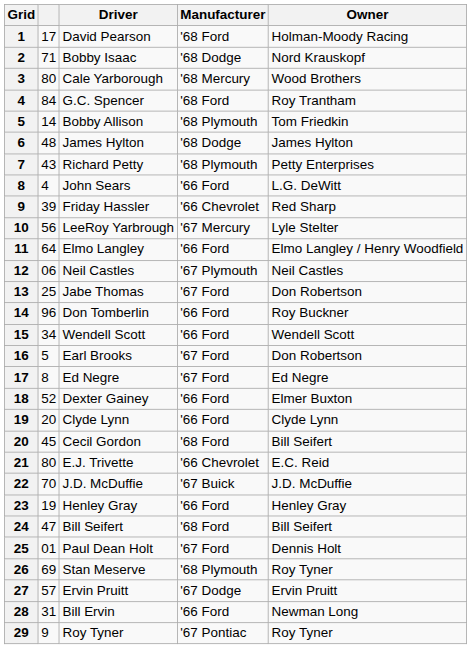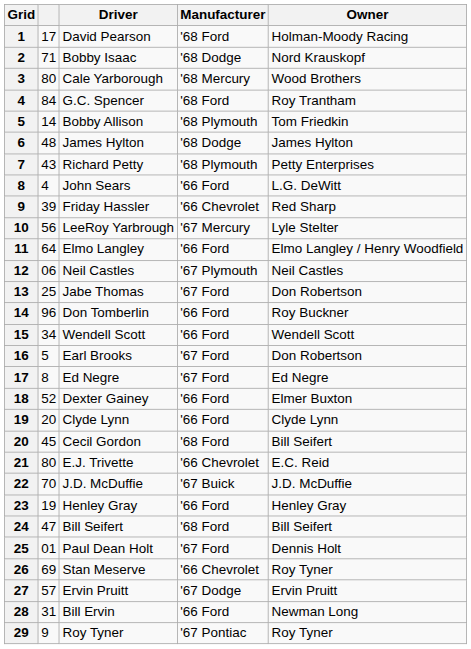 <table class="wikitable">
 <tr>
 <th>Grid</th>
 <th></th>
 <th>Driver</th>
 <th>Manufacturer</th>
 <th>Owner</th>
 </tr>
 <tr>
 <th>1</th>
 <td>17</td>
 <td>David Pearson</td>
 <td>'68 Ford</td>
 <td>Holman-Moody Racing</td>
 </tr>
 <tr>
 <th>2</th>
 <td>71</td>
 <td>Bobby Isaac</td>
 <td>'68 Dodge</td>
 <td>Nord Krauskopf</td>
 </tr>
 <tr>
 <th>3</th>
 <td>80</td>
 <td>Cale Yarborough</td>
 <td>'68 Mercury</td>
 <td>Wood Brothers</td>
 </tr>
 <tr>
 <th>4</th>
 <td>84</td>
 <td>G.C. Spencer</td>
 <td>'68 Ford</td>
 <td>Roy Trantham</td>
 </tr>
 <tr>
 <th>5</th>
 <td>14</td>
 <td>Bobby Allison</td>
 <td>'68 Plymouth</td>
 <td>Tom Friedkin</td>
 </tr>
 <tr>
 <th>6</th>
 <td>48</td>
 <td>James Hylton</td>
 <td>'68 Dodge</td>
 <td>James Hylton</td>
 </tr>
 <tr>
 <th>7</th>
 <td>43</td>
 <td>Richard Petty</td>
 <td>'68 Plymouth</td>
 <td>Petty Enterprises</td>
 </tr>
 <tr>
 <th>8</th>
 <td>4</td>
 <td>John Sears</td>
 <td>'66 Ford</td>
 <td>L.G. DeWitt</td>
 </tr>
 <tr>
 <th>9</th>
 <td>39</td>
 <td>Friday Hassler</td>
 <td>'66 Chevrolet</td>
 <td>Red Sharp</td>
 </tr>
 <tr>
 <th>10</th>
 <td>56</td>
 <td>LeeRoy Yarbrough</td>
 <td>'67 Mercury</td>
 <td>Lyle Stelter</td>
 </tr>
 <tr>
 <th>11</th>
 <td>64</td>
 <td>Elmo Langley</td>
 <td>'66 Ford</td>
 <td>Elmo Langley / Henry Woodfield</td>
 </tr>
 <tr>
 <th>12</th>
 <td>06</td>
 <td>Neil Castles</td>
 <td>'67 Plymouth</td>
 <td>Neil Castles</td>
 </tr>
 <tr>
 <th>13</th>
 <td>25</td>
 <td>Jabe Thomas</td>
 <td>'67 Ford</td>
 <td>Don Robertson</td>
 </tr>
 <tr>
 <th>14</th>
 <td>96</td>
 <td>Don Tomberlin</td>
 <td>'66 Ford</td>
 <td>Roy Buckner</td>
 </tr>
 <tr>
 <th>15</th>
 <td>34</td>
 <td>Wendell Scott</td>
 <td>'66 Ford</td>
 <td>Wendell Scott</td>
 </tr>
 <tr>
 <th>16</th>
 <td>5</td>
 <td>Earl Brooks</td>
 <td>'67 Ford</td>
 <td>Don Robertson</td>
 </tr>
 <tr>
 <th>17</th>
 <td>8</td>
 <td>Ed Negre</td>
 <td>'67 Ford</td>
 <td>Ed Negre</td>
 </tr>
 <tr>
 <th>18</th>
 <td>52</td>
 <td>Dexter Gainey</td>
 <td>'66 Ford</td>
 <td>Elmer Buxton</td>
 </tr>
 <tr>
 <th>19</th>
 <td>20</td>
 <td>Clyde Lynn</td>
 <td>'66 Ford</td>
 <td>Clyde Lynn</td>
 </tr>
 <tr>
 <th>20</th>
 <td>45</td>
 <td>Cecil Gordon</td>
 <td>'68 Ford</td>
 <td>Bill Seifert</td>
 </tr>
 <tr>
 <th>21</th>
 <td>80</td>
 <td>E.J. Trivette</td>
 <td>'66 Chevrolet</td>
 <td>E.C. Reid</td>
 </tr>
 <tr>
 <th>22</th>
 <td>70</td>
 <td>J.D. McDuffie</td>
 <td>'67 Buick</td>
 <td>J.D. McDuffie</td>
 </tr>
 <tr>
 <th>23</th>
 <td>19</td>
 <td>Henley Gray</td>
 <td>'66 Ford</td>
 <td>Henley Gray</td>
 </tr>
 <tr>
 <th>24</th>
 <td>47</td>
 <td>Bill Seifert</td>
 <td>'68 Ford</td>
 <td>Bill Seifert</td>
 </tr>
 <tr>
 <th>25</th>
 <td>01</td>
 <td>Paul Dean Holt</td>
 <td>'67 Ford</td>
 <td>Dennis Holt</td>
 </tr>
 <tr>
 <th>26</th>
 <td>69</td>
 <td>Stan Meserve</td>
-<td>'68 Plymouth</td>
+<td>'66 Chevrolet</td>
 <td>Roy Tyner</td>
 </tr>
 <tr>
 <th>27</th>
 <td>57</td>
 <td>Ervin Pruitt</td>
 <td>'67 Dodge</td>
 <td>Ervin Pruitt</td>
 </tr>
 <tr>
 <th>28</th>
 <td>31</td>
 <td>Bill Ervin</td>
 <td>'66 Ford</td>
 <td>Newman Long</td>
 </tr>
 <tr>
 <th>29</th>
 <td>9</td>
 <td>Roy Tyner</td>
 <td>'67 Pontiac</td>
 <td>Roy Tyner</td>
 </tr>
 </table>
